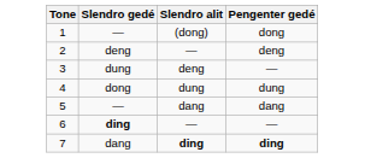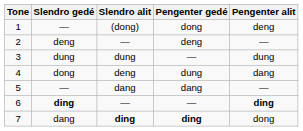 <table class="wikitable" style="text-align: center; margin: 1em auto">
 <tr>
 <th>Tone</th>
 <th>Slendro gedé</th>
 <th>Slendro alit</th>
 <th>Pengenter gedé</th>
+<th>Pengenter alit</th>
 </tr>
 <tr>
 <td>1</td>
 <td>—</td>
 <td>(dong)</td>
 <td>dong</td>
+<td>deng</td>
 </tr>
 <tr>
 <td>2</td>
 <td>deng</td>
 <td>—</td>
 <td>deng</td>
+<td>—</td>
 </tr>
 <tr>
 <td>3</td>
 <td>dung</td>
-<td>deng</td>
+<td>dung</td>
 <td>—</td>
+<td>dung</td>
 </tr>
 <tr>
 <td>4</td>
 <td>dong</td>
+<td>deng</td>
 <td>dung</td>
-<td>dung</td>
+<td>dang</td>
 </tr>
 <tr>
 <td>5</td>
 <td>—</td>
 <td>dang</td>
 <td>dang</td>
+<td>—</td>
 </tr>
 <tr>
 <td>6</td>
 <td><strong>ding</strong></td>
 <td>—</td>
 <td>—</td>
+<td><strong>ding</strong></td>
 </tr>
 <tr>
 <td>7</td>
 <td>dang</td>
 <td><strong>ding</strong></td>
 <td><strong>ding</strong></td>
+<td>dong</td>
 </tr>
 </table>
